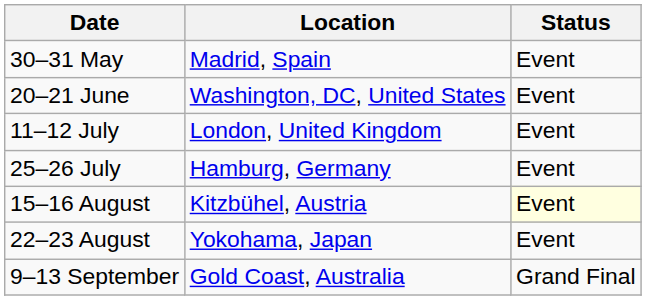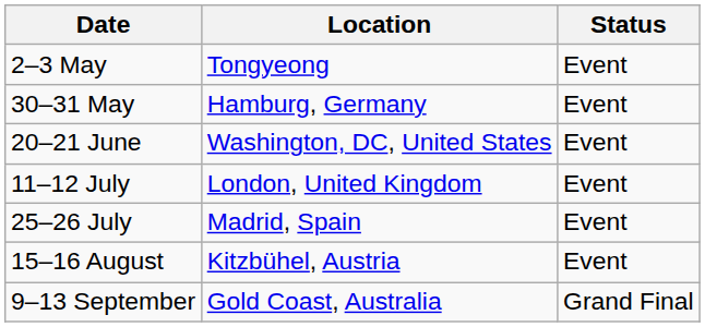 <table class="wikitable">
 <tr>
 <th>Date</th>
 <th>Location</th>
 <th>Status</th>
 </tr>
 <tr>
+<td>2–3 May</td>
+<td> <a href='#'>Tongyeong</a></td>
+<td>Event</td>
+</tr>
+<tr>
 <td>30–31 May</td>
-<td> <a href='#'>Madrid</a>, <a href='#'>Spain</a></td>
+<td> <a href='#'>Hamburg</a>, <a href='#'>Germany</a></td>
 <td>Event</td>
 </tr>
 <tr>
 <td>20–21 June</td>
 <td> <a href='#'>Washington, DC</a>, <a href='#'>United States</a></td>
 <td>Event</td>
 </tr>
 <tr>
 <td>11–12 July</td>
 <td> <a href='#'>London</a>, <a href='#'>United Kingdom</a></td>
 <td>Event</td>
 </tr>
 <tr>
 <td>25–26 July</td>
-<td> <a href='#'>Hamburg</a>, <a href='#'>Germany</a></td>
+<td> <a href='#'>Madrid</a>, <a href='#'>Spain</a></td>
 <td>Event</td>
 </tr>
 <tr>
 <td>15–16 August</td>
 <td> <a href='#'>Kitzbühel</a>, <a href='#'>Austria</a></td>
-<td style="background: lightyellow;">Event</td>
-</tr>
-<tr>
-<td>22–23 August</td>
-<td> <a href='#'>Yokohama</a>, <a href='#'>Japan</a></td>
 <td>Event</td>
 </tr>
 <tr>
 <td>9–13 September</td>
 <td> <a href='#'>Gold Coast</a>, <a href='#'>Australia</a></td>
 <td>Grand Final</td>
 </tr>
 </table>
